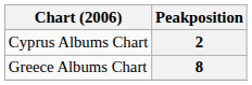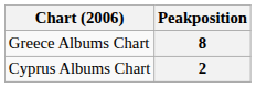 <table class="wikitable">
 <tr>
 <th>Chart (2006)</th>
 <th>Peakposition</th>
 </tr>
 <tr>
+<td>Greece Albums Chart</td>
+<th align="center">8</th>
+</tr>
+<tr>
 <td>Cyprus Albums Chart</td>
 <th align="center">2</th>
 </tr>
 <tr>
-<td>Greece Albums Chart</td>
-<th align="center">8</th>
-</tr>
-<tr>
 </tr>
 </table>
